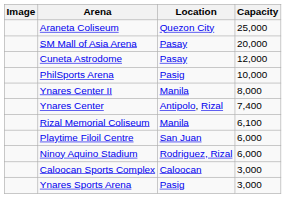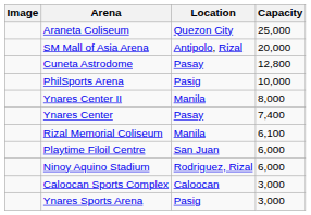 <table class="wikitable sortable">
 <tr>
 <th class="unsortable">Image</th>
 <th>Arena</th>
 <th>Location</th>
 <th>Capacity</th>
 </tr>
 <tr>
 <td></td>
 <td><a href='#'>Araneta Coliseum</a></td>
 <td><a href='#'>Quezon City</a></td>
 <td>25,000</td>
 </tr>
 <tr>
 <td></td>
 <td><a href='#'>SM Mall of Asia Arena</a></td>
-<td><a href='#'>Pasay</a></td>
+<td><a href='#'>Antipolo</a>, <a href='#'>Rizal</a></td>
 <td>20,000</td>
 </tr>
 <tr>
 <td></td>
 <td><a href='#'>Cuneta Astrodome</a></td>
 <td><a href='#'>Pasay</a></td>
-<td>12,000</td>
+<td>12,800</td>
 </tr>
 <tr>
 <td></td>
 <td><a href='#'>PhilSports Arena</a></td>
 <td><a href='#'>Pasig</a></td>
 <td>10,000</td>
 </tr>
 <tr>
 <td></td>
 <td><a href='#'>Ynares Center II</a></td>
 <td><a href='#'>Manila</a></td>
 <td>8,000</td>
 </tr>
 <tr>
 <td></td>
 <td><a href='#'>Ynares Center</a></td>
-<td><a href='#'>Antipolo</a>, <a href='#'>Rizal</a></td>
+<td><a href='#'>Pasay</a></td>
 <td>7,400</td>
 </tr>
 <tr>
 <td></td>
 <td><a href='#'>Rizal Memorial Coliseum</a></td>
 <td><a href='#'>Manila</a></td>
 <td>6,100</td>
 </tr>
 <tr>
 <td></td>
 <td><a href='#'>Playtime Filoil Centre</a></td>
 <td><a href='#'>San Juan</a></td>
 <td>6,000</td>
 </tr>
 <tr>
 <td></td>
 <td><a href='#'>Ninoy Aquino Stadium</a></td>
 <td><a href='#'>Rodriguez, Rizal</a></td>
 <td>6,000</td>
 </tr>
 <tr>
 <td></td>
 <td><a href='#'>Caloocan Sports Complex</a></td>
 <td><a href='#'>Caloocan</a></td>
 <td>3,000</td>
 </tr>
 <tr>
 <td></td>
 <td><a href='#'>Ynares Sports Arena</a></td>
 <td><a href='#'>Pasig</a></td>
 <td>3,000</td>
 </tr>
 </table>
